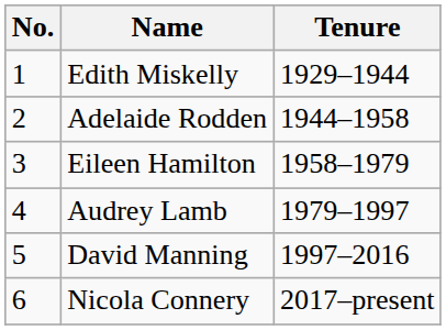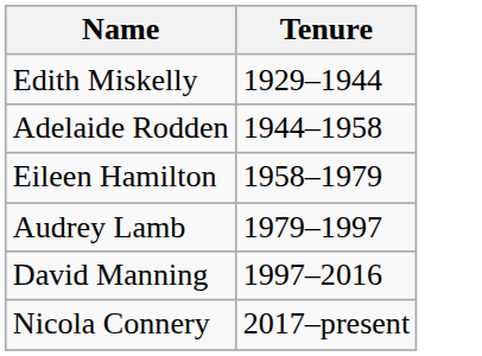 <table class="wikitable">
 <tr>
-<th>No.</th>
 <th>Name</th>
 <th>Tenure</th>
 </tr>
 <tr>
-<td>1</td>
 <td>Edith Miskelly</td>
 <td>1929–1944</td>
 </tr>
 <tr>
-<td>2</td>
 <td>Adelaide Rodden</td>
 <td>1944–1958</td>
 </tr>
 <tr>
-<td>3</td>
 <td>Eileen Hamilton</td>
 <td>1958–1979</td>
 </tr>
 <tr>
-<td>4</td>
 <td>Audrey Lamb</td>
 <td>1979–1997</td>
 </tr>
 <tr>
-<td>5</td>
 <td>David Manning</td>
 <td>1997–2016</td>
 </tr>
 <tr>
-<td>6</td>
 <td>Nicola Connery</td>
 <td>2017–present</td>
 </tr>
 </table>
